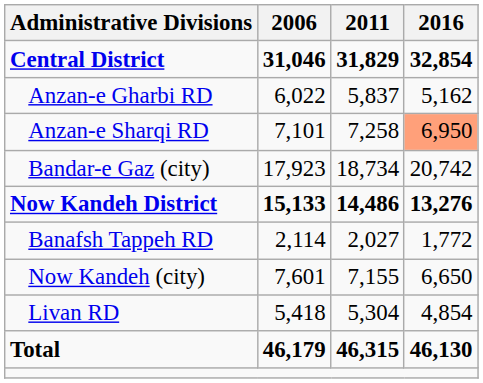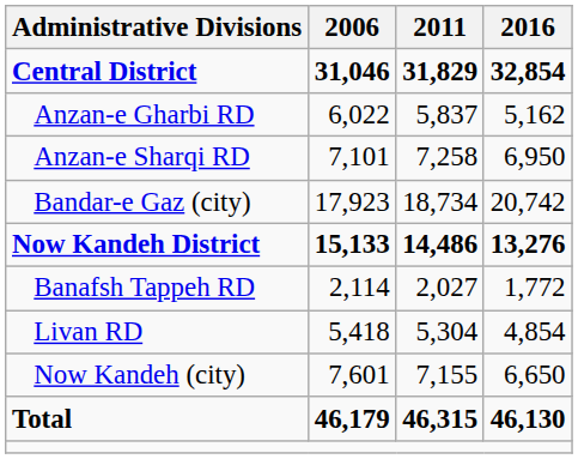 <table class="wikitable">
 <tr>
 <th>Administrative Divisions</th>
 <th>2006</th>
 <th>2011</th>
 <th>2016</th>
 </tr>
 <tr>
 <td><strong><a href='#'>Central District</a></strong></td>
 <td style="text-align: right;"><strong>31,046</strong></td>
 <td style="text-align: right;"><strong>31,829</strong></td>
 <td style="text-align: right;"><strong>32,854</strong></td>
 </tr>
 <tr>
 <td style="padding-left: 1em;"><a href='#'>Anzan-e Gharbi RD</a></td>
 <td style="text-align: right;">6,022</td>
 <td style="text-align: right;">5,837</td>
 <td style="text-align: right;">5,162</td>
 </tr>
 <tr>
 <td style="padding-left: 1em;"><a href='#'>Anzan-e Sharqi RD</a></td>
 <td style="text-align: right;">7,101</td>
 <td style="text-align: right;">7,258</td>
-<td style="background: lightsalmon; text-align: right;">6,950</td>
+<td style="text-align: right;">6,950</td>
 </tr>
 <tr>
 <td style="padding-left: 1em;"><a href='#'>Bandar-e Gaz</a> (city)</td>
 <td style="text-align: right;">17,923</td>
 <td style="text-align: right;">18,734</td>
 <td style="text-align: right;">20,742</td>
 </tr>
 <tr>
 <td><strong><a href='#'>Now Kandeh District</a></strong></td>
 <td style="text-align: right;"><strong>15,133</strong></td>
 <td style="text-align: right;"><strong>14,486</strong></td>
 <td style="text-align: right;"><strong>13,276</strong></td>
 </tr>
 <tr>
 <td style="padding-left: 1em;"><a href='#'>Banafsh Tappeh RD</a></td>
 <td style="text-align: right;">2,114</td>
 <td style="text-align: right;">2,027</td>
 <td style="text-align: right;">1,772</td>
 </tr>
 <tr>
+<td style="padding-left: 1em;"><a href='#'>Livan RD</a></td>
+<td style="text-align: right;">5,418</td>
+<td style="text-align: right;">5,304</td>
+<td style="text-align: right;">4,854</td>
+</tr>
+<tr>
 <td style="padding-left: 1em;"><a href='#'>Now Kandeh</a> (city)</td>
 <td style="text-align: right;">7,601</td>
 <td style="text-align: right;">7,155</td>
 <td style="text-align: right;">6,650</td>
-</tr>
-<tr>
-<td style="padding-left: 1em;"><a href='#'>Livan RD</a></td>
-<td style="text-align: right;">5,418</td>
-<td style="text-align: right;">5,304</td>
-<td style="text-align: right;">4,854</td>
 </tr>
 <tr>
 <td><strong>Total</strong></td>
 <td style="text-align: right;"><strong>46,179</strong></td>
 <td style="text-align: right;"><strong>46,315</strong></td>
 <td style="text-align: right;"><strong>46,130</strong></td>
 </tr>
 <tr>
 <td colspan=4></td>
 </tr>
 </table>
